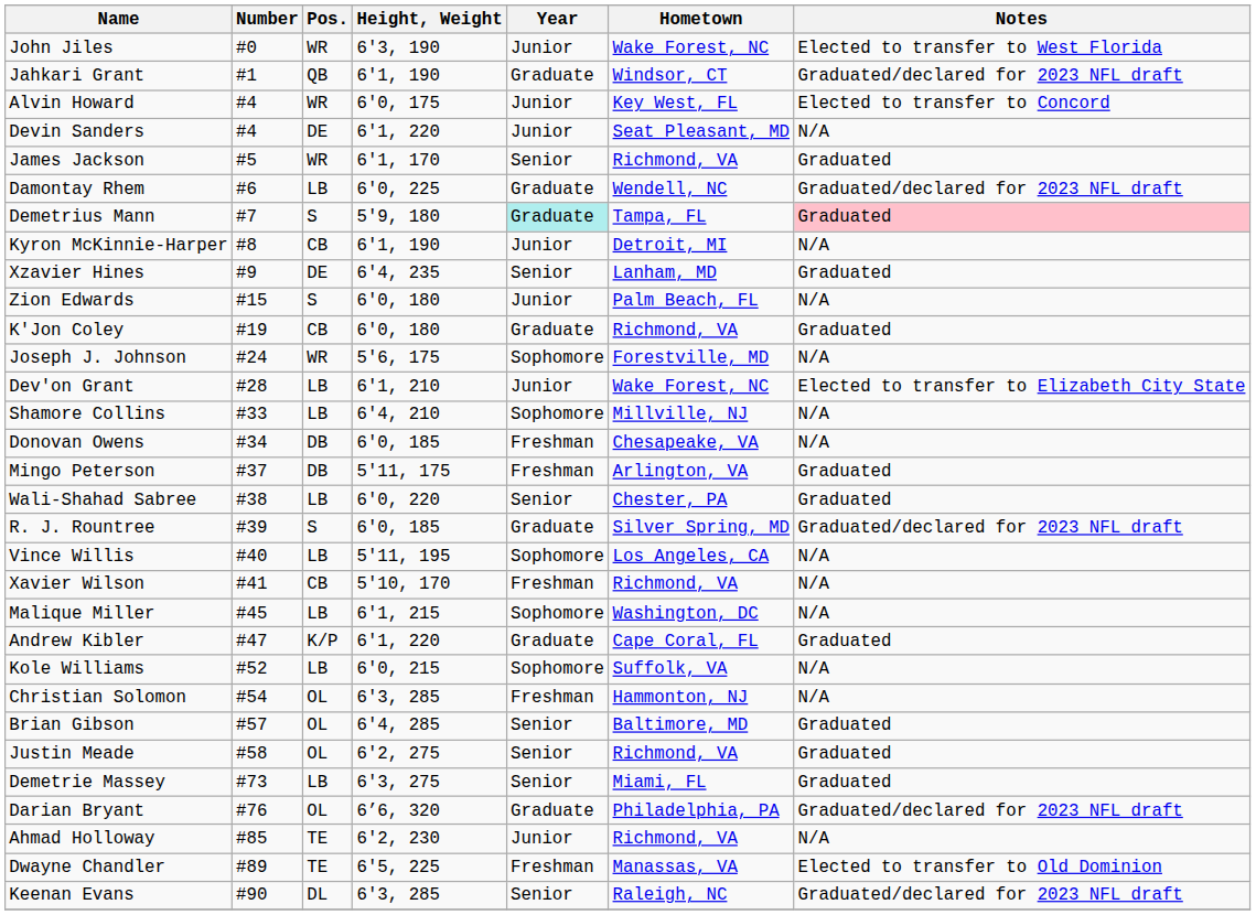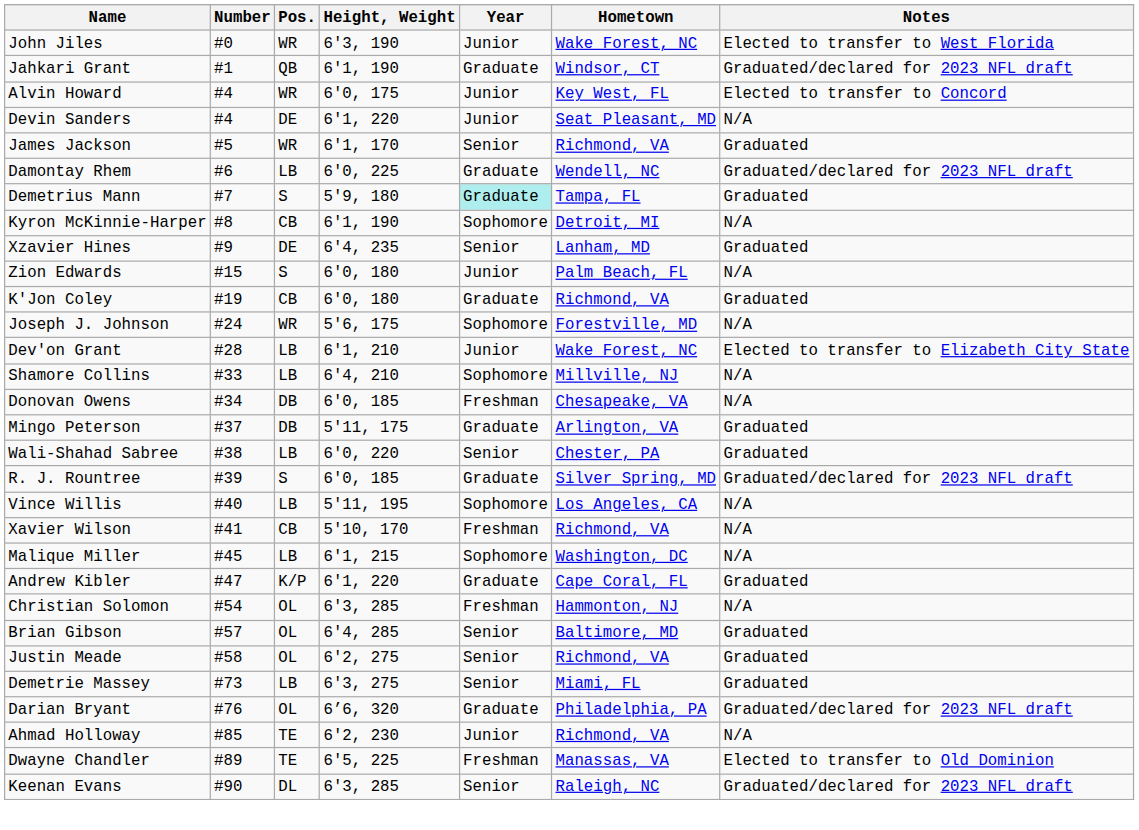 <table class="wikitable sortable collapsible">
 <tr>
 </tr>
 <tr>
 <th>Name</th>
 <th>Number</th>
 <th>Pos.</th>
 <th>Height, Weight</th>
 <th>Year</th>
 <th>Hometown</th>
 <th class="unsortable">Notes</th>
 </tr>
 <tr>
 <td>John Jiles</td>
 <td>#0</td>
 <td>WR</td>
 <td>6'3, 190</td>
 <td>Junior</td>
 <td><a href='#'>Wake Forest, NC</a></td>
 <td>Elected to transfer to <a href='#'>West Florida</a></td>
 </tr>
 <tr>
 <td>Jahkari Grant</td>
 <td>#1</td>
 <td>QB</td>
 <td>6'1, 190</td>
 <td>Graduate</td>
 <td><a href='#'>Windsor, CT</a></td>
 <td>Graduated/declared for <a href='#'>2023 NFL draft</a></td>
 </tr>
 <tr>
 <td>Alvin Howard</td>
 <td>#4</td>
 <td>WR</td>
 <td>6'0, 175</td>
 <td>Junior</td>
 <td><a href='#'>Key West, FL</a></td>
 <td>Elected to transfer to <a href='#'>Concord</a></td>
 </tr>
 <tr>
 <td>Devin Sanders</td>
 <td>#4</td>
 <td>DE</td>
 <td>6'1, 220</td>
 <td>Junior</td>
 <td><a href='#'>Seat Pleasant, MD</a></td>
 <td>N/A</td>
 </tr>
 <tr>
 <td>James Jackson</td>
 <td>#5</td>
 <td>WR</td>
 <td>6'1, 170</td>
 <td>Senior</td>
 <td><a href='#'>Richmond, VA</a></td>
 <td>Graduated</td>
 </tr>
 <tr>
 <td>Damontay Rhem</td>
 <td>#6</td>
 <td>LB</td>
 <td>6'0, 225</td>
 <td>Graduate</td>
 <td><a href='#'>Wendell, NC</a></td>
 <td>Graduated/declared for <a href='#'>2023 NFL draft</a></td>
 </tr>
 <tr>
 <td>Demetrius Mann</td>
 <td>#7</td>
 <td>S</td>
 <td>5'9, 180</td>
 <td style="background: paleturquoise;">Graduate</td>
 <td><a href='#'>Tampa, FL</a></td>
-<td style="background: pink;">Graduated</td>
+<td>Graduated</td>
 </tr>
 <tr>
 <td>Kyron McKinnie-Harper</td>
 <td>#8</td>
 <td>CB</td>
 <td>6'1, 190</td>
-<td>Junior</td>
+<td>Sophomore</td>
 <td><a href='#'>Detroit, MI</a></td>
 <td>N/A</td>
 </tr>
 <tr>
 <td>Xzavier Hines</td>
 <td>#9</td>
 <td>DE</td>
 <td>6'4, 235</td>
 <td>Senior</td>
 <td><a href='#'>Lanham, MD</a></td>
 <td>Graduated</td>
 </tr>
 <tr>
 <td>Zion Edwards</td>
 <td>#15</td>
 <td>S</td>
 <td>6'0, 180</td>
 <td>Junior</td>
 <td><a href='#'>Palm Beach, FL</a></td>
 <td>N/A</td>
 </tr>
 <tr>
 <td>K'Jon Coley</td>
 <td>#19</td>
 <td>CB</td>
 <td>6'0, 180</td>
 <td>Graduate</td>
 <td><a href='#'>Richmond, VA</a></td>
 <td>Graduated</td>
 </tr>
 <tr>
 <td>Joseph J. Johnson</td>
 <td>#24</td>
 <td>WR</td>
 <td>5'6, 175</td>
 <td>Sophomore</td>
 <td><a href='#'>Forestville, MD</a></td>
 <td>N/A</td>
 </tr>
 <tr>
 <td>Dev'on Grant</td>
 <td>#28</td>
 <td>LB</td>
 <td>6'1, 210</td>
 <td>Junior</td>
 <td><a href='#'>Wake Forest, NC</a></td>
 <td>Elected to transfer to <a href='#'>Elizabeth City State</a></td>
 </tr>
 <tr>
 <td>Shamore Collins</td>
 <td>#33</td>
 <td>LB</td>
 <td>6'4, 210</td>
 <td>Sophomore</td>
 <td><a href='#'>Millville, NJ</a></td>
 <td>N/A</td>
 </tr>
 <tr>
 <td>Donovan Owens</td>
 <td>#34</td>
 <td>DB</td>
 <td>6'0, 185</td>
 <td>Freshman</td>
 <td><a href='#'>Chesapeake, VA</a></td>
 <td>N/A</td>
 </tr>
 <tr>
 <td>Mingo Peterson</td>
 <td>#37</td>
 <td>DB</td>
 <td>5'11, 175</td>
-<td>Freshman</td>
+<td>Graduate</td>
 <td><a href='#'>Arlington, VA</a></td>
 <td>Graduated</td>
 </tr>
 <tr>
 <td>Wali-Shahad Sabree</td>
 <td>#38</td>
 <td>LB</td>
 <td>6'0, 220</td>
 <td>Senior</td>
 <td><a href='#'>Chester, PA</a></td>
 <td>Graduated</td>
 </tr>
 <tr>
 <td>R. J. Rountree</td>
 <td>#39</td>
 <td>S</td>
 <td>6'0, 185</td>
 <td>Graduate</td>
 <td><a href='#'>Silver Spring, MD</a></td>
 <td>Graduated/declared for <a href='#'>2023 NFL draft</a></td>
 </tr>
 <tr>
 <td>Vince Willis</td>
 <td>#40</td>
 <td>LB</td>
 <td>5'11, 195</td>
 <td>Sophomore</td>
 <td><a href='#'>Los Angeles, CA</a></td>
 <td>N/A</td>
 </tr>
 <tr>
 <td>Xavier Wilson</td>
 <td>#41</td>
 <td>CB</td>
 <td>5'10, 170</td>
 <td>Freshman</td>
 <td><a href='#'>Richmond, VA</a></td>
 <td>N/A</td>
 </tr>
 <tr>
 <td>Malique Miller</td>
 <td>#45</td>
 <td>LB</td>
 <td>6'1, 215</td>
 <td>Sophomore</td>
 <td><a href='#'>Washington, DC</a></td>
 <td>N/A</td>
 </tr>
 <tr>
 <td>Andrew Kibler</td>
 <td>#47</td>
 <td>K/P</td>
 <td>6'1, 220</td>
 <td>Graduate</td>
 <td><a href='#'>Cape Coral, FL</a></td>
 <td>Graduated</td>
-</tr>
-<tr>
-<td>Kole Williams</td>
-<td>#52</td>
-<td>LB</td>
-<td>6'0, 215</td>
-<td>Sophomore</td>
-<td><a href='#'>Suffolk, VA</a></td>
-<td>N/A</td>
 </tr>
 <tr>
 <td>Christian Solomon</td>
 <td>#54</td>
 <td>OL</td>
 <td>6'3, 285</td>
 <td>Freshman</td>
 <td><a href='#'>Hammonton, NJ</a></td>
 <td>N/A</td>
 </tr>
 <tr>
 <td>Brian Gibson</td>
 <td>#57</td>
 <td>OL</td>
 <td>6'4, 285</td>
 <td> Senior</td>
 <td><a href='#'>Baltimore, MD</a></td>
 <td>Graduated</td>
 </tr>
 <tr>
 <td>Justin Meade</td>
 <td>#58</td>
 <td>OL</td>
 <td>6'2, 275</td>
 <td>Senior</td>
 <td><a href='#'>Richmond, VA</a></td>
 <td>Graduated</td>
 </tr>
 <tr>
 <td>Demetrie Massey</td>
 <td>#73</td>
 <td>LB</td>
 <td>6'3, 275</td>
 <td> Senior</td>
 <td><a href='#'>Miami, FL</a></td>
 <td>Graduated</td>
 </tr>
 <tr>
 <td>Darian Bryant</td>
 <td>#76</td>
 <td>OL</td>
 <td>6’6, 320</td>
 <td>Graduate</td>
 <td><a href='#'>Philadelphia, PA</a></td>
 <td>Graduated/declared for <a href='#'>2023 NFL draft</a></td>
 </tr>
 <tr>
 <td>Ahmad Holloway</td>
 <td>#85</td>
 <td>TE</td>
 <td>6'2, 230</td>
 <td>Junior</td>
 <td><a href='#'>Richmond, VA</a></td>
 <td>N/A</td>
 </tr>
 <tr>
 <td>Dwayne Chandler</td>
 <td>#89</td>
 <td>TE</td>
 <td>6'5, 225</td>
 <td> Freshman</td>
 <td><a href='#'>Manassas, VA</a></td>
 <td>Elected to transfer to <a href='#'>Old Dominion</a></td>
 </tr>
 <tr>
 <td>Keenan Evans</td>
 <td>#90</td>
 <td>DL</td>
 <td>6'3, 285</td>
 <td>Senior</td>
 <td><a href='#'>Raleigh, NC</a></td>
 <td>Graduated/declared for <a href='#'>2023 NFL draft</a></td>
 </tr>
 <tr>
 </tr>
 </table>
